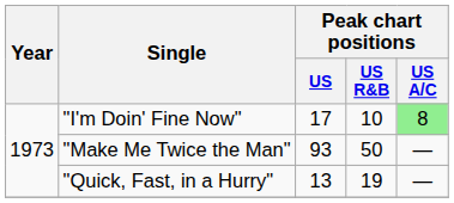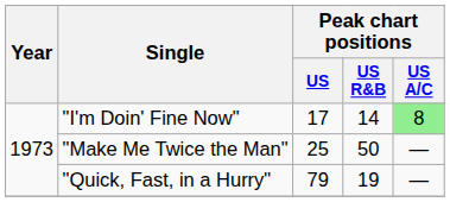 <table class="wikitable" style="text-align:center;">
 <tr>
 <th rowspan="2">Year</th>
 <th rowspan="2">Single</th>
 <th colspan="3">Peak chart positions</th>
 </tr>
 <tr style="font-size:smaller;">
 <th width="35"><a href='#'>US</a><br></th>
 <th width="35"><a href='#'>US<br>R&B</a><br></th>
 <th width="35"><a href='#'>US<br>A/C</a><br></th>
 </tr>
 <tr>
 <td rowspan="3">1973</td>
 <td align="left">"I'm Doin' Fine Now"</td>
 <td>17</td>
-<td>10</td>
+<td>14</td>
 <td style="background: lightgreen;">8</td>
 </tr>
 <tr>
 <td align="left">"Make Me Twice the Man"</td>
-<td>93</td>
+<td>25</td>
 <td>50</td>
 <td>—</td>
 </tr>
 <tr>
 <td align="left">"Quick, Fast, in a Hurry"</td>
-<td>13</td>
+<td>79</td>
 <td>19</td>
 <td>—</td>
 </tr>
 <tr>
 </tr>
 </table>
